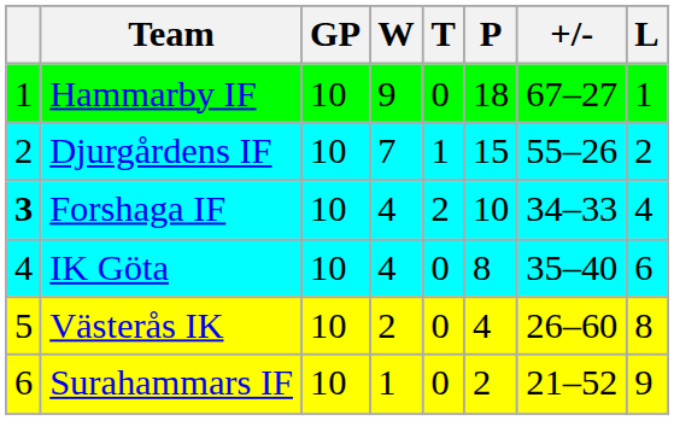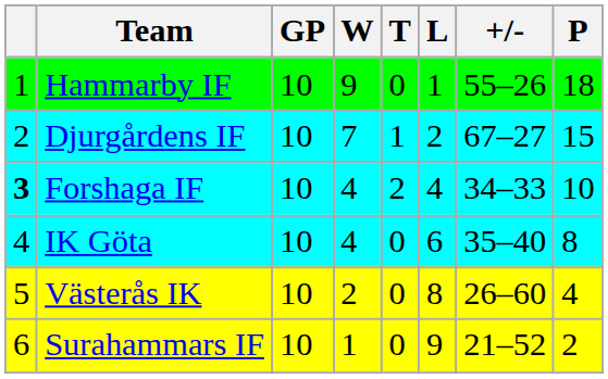 <table class="wikitable">
 <tr>
 <th></th>
 <th>Team</th>
 <th>GP</th>
 <th>W</th>
 <th>T</th>
+<th>L</th>
+<th>+/-</th>
 <th>P</th>
-<th>+/-</th>
-<th>L</th>
 </tr>
 <tr style="background:#00FF00">
 <td>1</td>
 <td><a href='#'>Hammarby IF</a></td>
 <td>10</td>
 <td>9</td>
 <td>0</td>
+<td>1</td>
+<td>55–26</td>
 <td>18</td>
-<td>67–27</td>
-<td>1</td>
 </tr>
 <tr style="background:#00FFFF">
 <td>2</td>
 <td><a href='#'>Djurgårdens IF</a></td>
 <td>10</td>
 <td>7</td>
 <td>1</td>
+<td>2</td>
+<td>67–27</td>
 <td>15</td>
-<td>55–26</td>
-<td>2</td>
 </tr>
 <tr style="background:#00FFFF">
 <td><strong>3</strong></td>
 <td><a href='#'>Forshaga IF</a></td>
 <td>10</td>
 <td>4</td>
 <td>2</td>
+<td>4</td>
+<td>34–33</td>
 <td>10</td>
-<td>34–33</td>
-<td>4</td>
 </tr>
 <tr style="background:#00FFFF">
 <td>4</td>
 <td><a href='#'>IK Göta</a></td>
 <td>10</td>
 <td>4</td>
 <td>0</td>
+<td>6</td>
+<td>35–40</td>
 <td>8</td>
-<td>35–40</td>
-<td>6</td>
 </tr>
 <tr style="background:#FFFF00">
 <td>5</td>
 <td><a href='#'>Västerås IK</a></td>
 <td>10</td>
 <td>2</td>
 <td>0</td>
+<td>8</td>
+<td>26–60</td>
 <td>4</td>
-<td>26–60</td>
-<td>8</td>
 </tr>
 <tr style="background:#FFFF00">
 <td>6</td>
 <td><a href='#'>Surahammars IF</a></td>
 <td>10</td>
 <td>1</td>
 <td>0</td>
+<td>9</td>
+<td>21–52</td>
 <td>2</td>
-<td>21–52</td>
-<td>9</td>
 </tr>
 </table>
